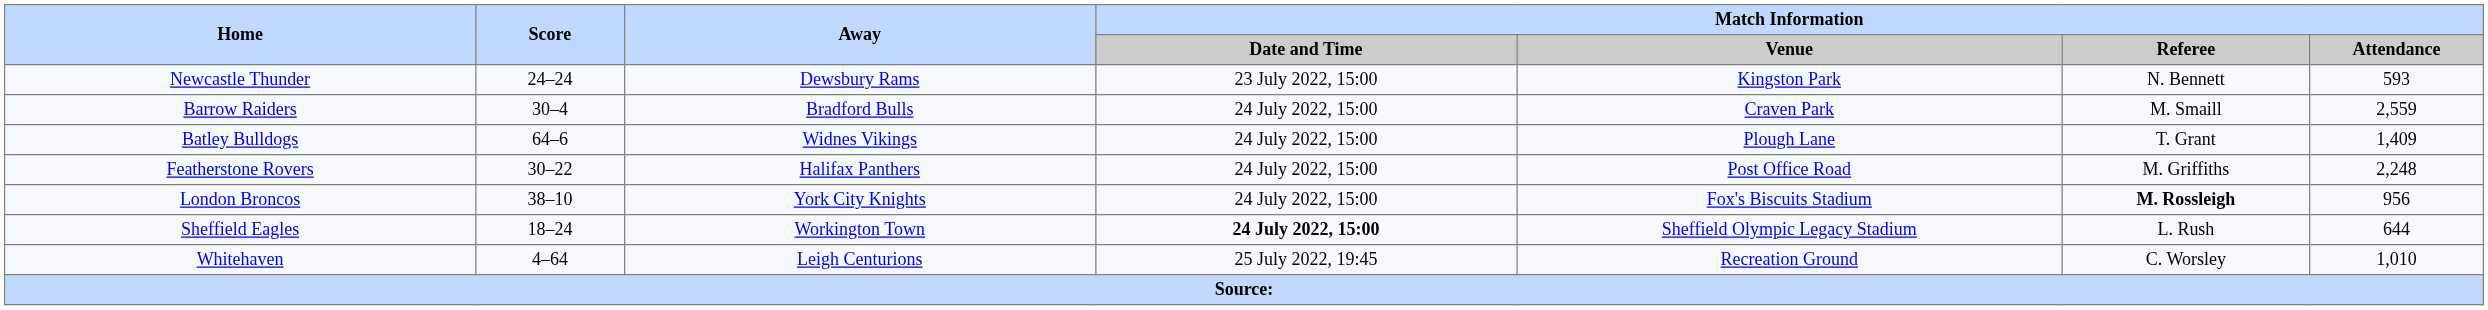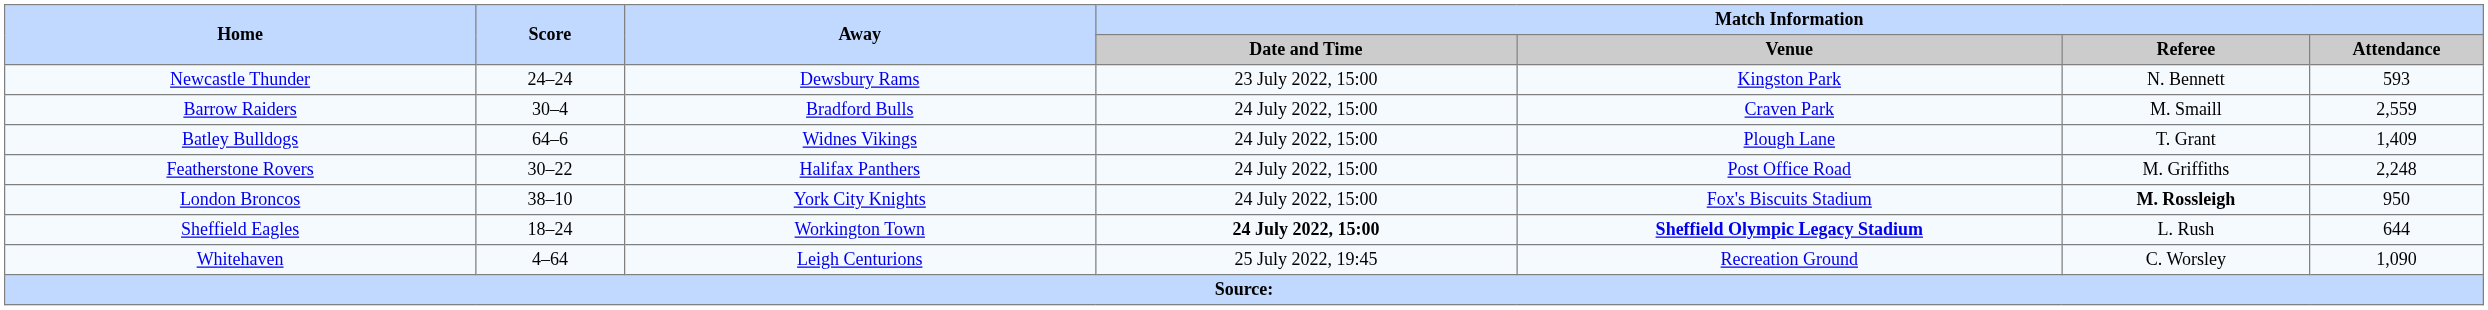 <table border=1 style="border-collapse:collapse; font-size:90%; text-align:center;" cellpadding=3 cellspacing=0 width=100%>
 <tr style="background:#c1d8ff;">
 <th scope="col" rowspan=2 width=19%>Home</th>
 <th scope="col" rowspan=2 width=6%>Score</th>
 <th scope="col" rowspan=2 width=19%>Away</th>
 <th colspan=4>Match Information</th>
 </tr>
 <tr style="background:#cccccc;">
 <th scope="col" width=17%>Date and Time</th>
 <th scope="col" width=22%>Venue</th>
 <th scope="col" width=10%>Referee</th>
 <th scope="col" width=7%>Attendance</th>
 </tr>
 <tr style="background:#f5faff;">
 <td> <a href='#'>Newcastle Thunder</a></td>
 <td>24–24</td>
 <td> <a href='#'>Dewsbury Rams</a></td>
 <td>23 July 2022, 15:00</td>
 <td><a href='#'>Kingston Park</a></td>
 <td>N. Bennett</td>
 <td>593</td>
 </tr>
 <tr style="background:#f5faff;">
 <td> <a href='#'>Barrow Raiders</a></td>
 <td>30–4</td>
 <td> <a href='#'>Bradford Bulls</a></td>
 <td>24 July 2022, 15:00</td>
 <td><a href='#'>Craven Park</a></td>
 <td>M. Smaill</td>
 <td>2,559</td>
 </tr>
 <tr style="background:#f5faff;">
 <td> <a href='#'>Batley Bulldogs</a></td>
 <td>64–6</td>
 <td> <a href='#'>Widnes Vikings</a></td>
 <td>24 July 2022, 15:00</td>
 <td><a href='#'>Plough Lane</a></td>
 <td>T. Grant</td>
 <td>1,409</td>
 </tr>
 <tr style="background:#f5faff;">
 <td> <a href='#'>Featherstone Rovers</a></td>
 <td>30–22</td>
 <td> <a href='#'>Halifax Panthers</a></td>
 <td>24 July 2022, 15:00</td>
 <td><a href='#'>Post Office Road</a></td>
 <td>M. Griffiths</td>
 <td>2,248</td>
 </tr>
 <tr style="background:#f5faff;">
 <td> <a href='#'>London Broncos</a></td>
 <td>38–10</td>
 <td> <a href='#'>York City Knights</a></td>
 <td>24 July 2022, 15:00</td>
 <td><a href='#'>Fox's Biscuits Stadium</a></td>
 <td><strong>M. Rossleigh</strong></td>
-<td>956</td>
+<td>950</td>
 </tr>
 <tr style="background:#f5faff;">
 <td> <a href='#'>Sheffield Eagles</a></td>
 <td>18–24</td>
 <td> <a href='#'>Workington Town</a></td>
 <td><strong>24 July 2022, 15:00</strong></td>
-<td><a href='#'>Sheffield Olympic Legacy Stadium</a></td>
+<td><strong><a href='#'>Sheffield Olympic Legacy Stadium</a></strong></td>
 <td>L. Rush</td>
 <td>644</td>
 </tr>
 <tr style="background:#f5faff;">
 <td> <a href='#'>Whitehaven</a></td>
 <td>4–64</td>
 <td> <a href='#'>Leigh Centurions</a></td>
 <td>25 July 2022, 19:45</td>
 <td><a href='#'>Recreation Ground</a></td>
 <td>C. Worsley</td>
-<td>1,010</td>
+<td>1,090</td>
 </tr>
 <tr style="background:#c1d8ff;">
 <th colspan=7>Source:</th>
 </tr>
 </table>
